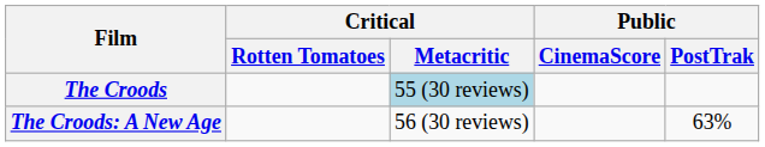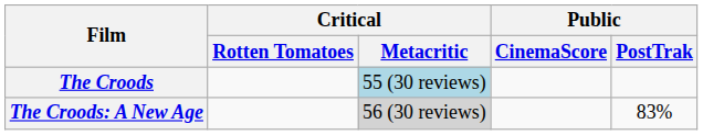 <table class="wikitable plainrowheaders unsortable" style="text-align: center;">
 <tr>
 <th scope="col" rowspan="2">Film</th>
 <th scope="col" colspan="2">Critical</th>
 <th scope="col" colspan="2">Public</th>
 </tr>
 <tr>
 <th scope="col"><a href='#'>Rotten Tomatoes</a></th>
 <th scope="col"><a href='#'>Metacritic</a></th>
 <th scope="col"><a href='#'>CinemaScore</a></th>
 <th scope="col"><a href='#'>PostTrak</a></th>
 </tr>
 <tr>
 <th scope="row"><em><a href='#'>The Croods</a></em></th>
 <td></td>
 <td style="background: lightblue;">55 (30 reviews)</td>
 <td></td>
 <td></td>
 </tr>
 <tr>
 <th scope="row"><em><a href='#'>The Croods: A New Age</a></em></th>
 <td></td>
-<td>56 (30 reviews)</td>
+<td style="background: lightgrey;">56 (30 reviews)</td>
 <td></td>
-<td>63%</td>
+<td>83%</td>
 </tr>
 </table>
